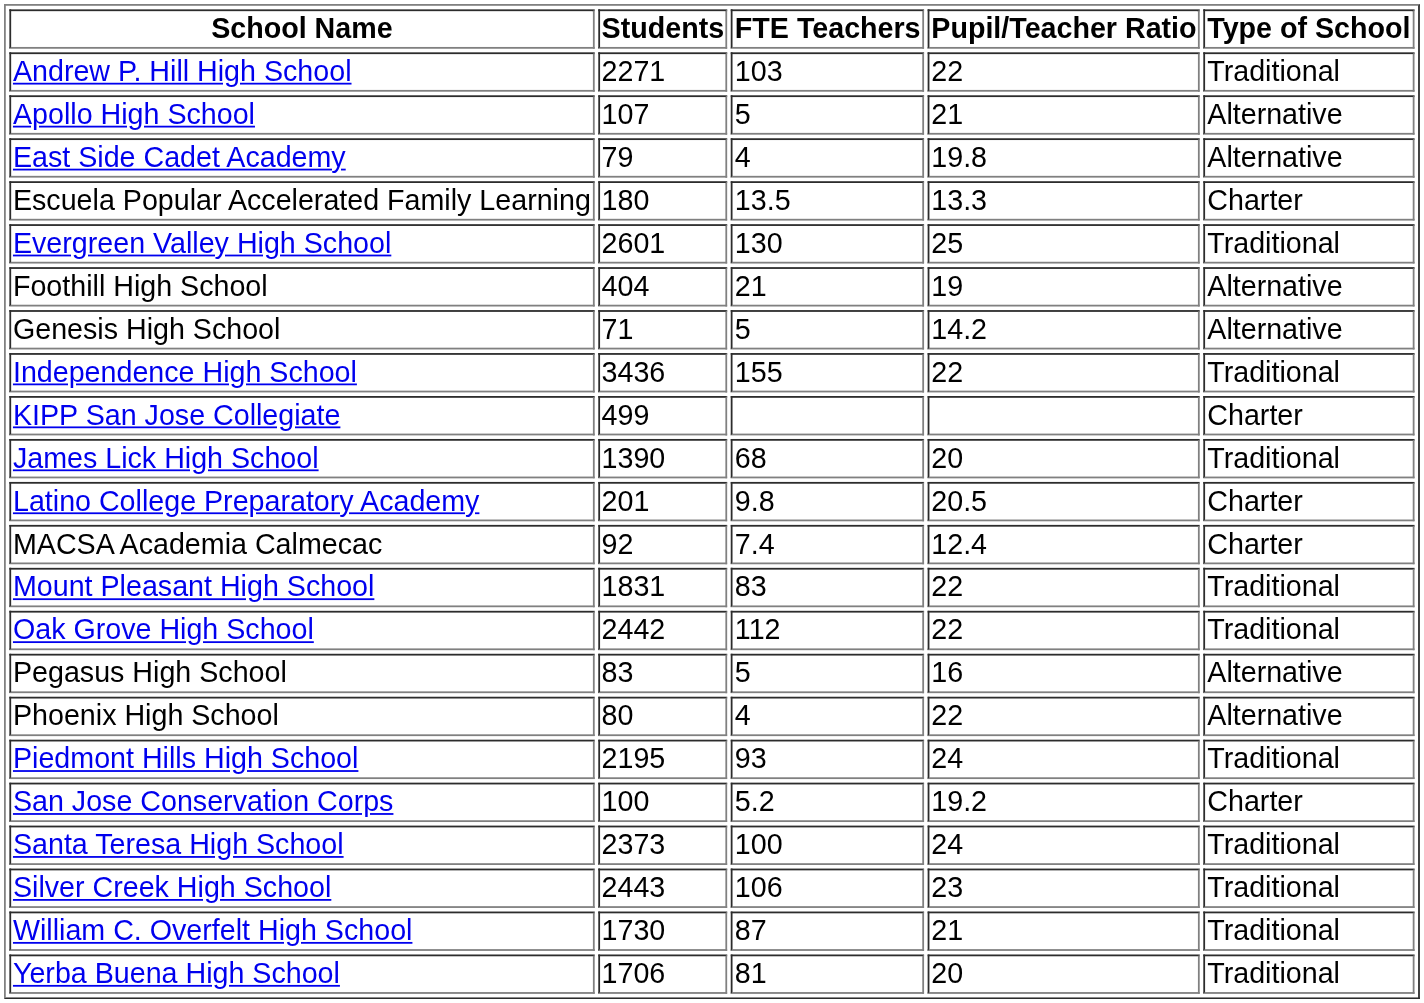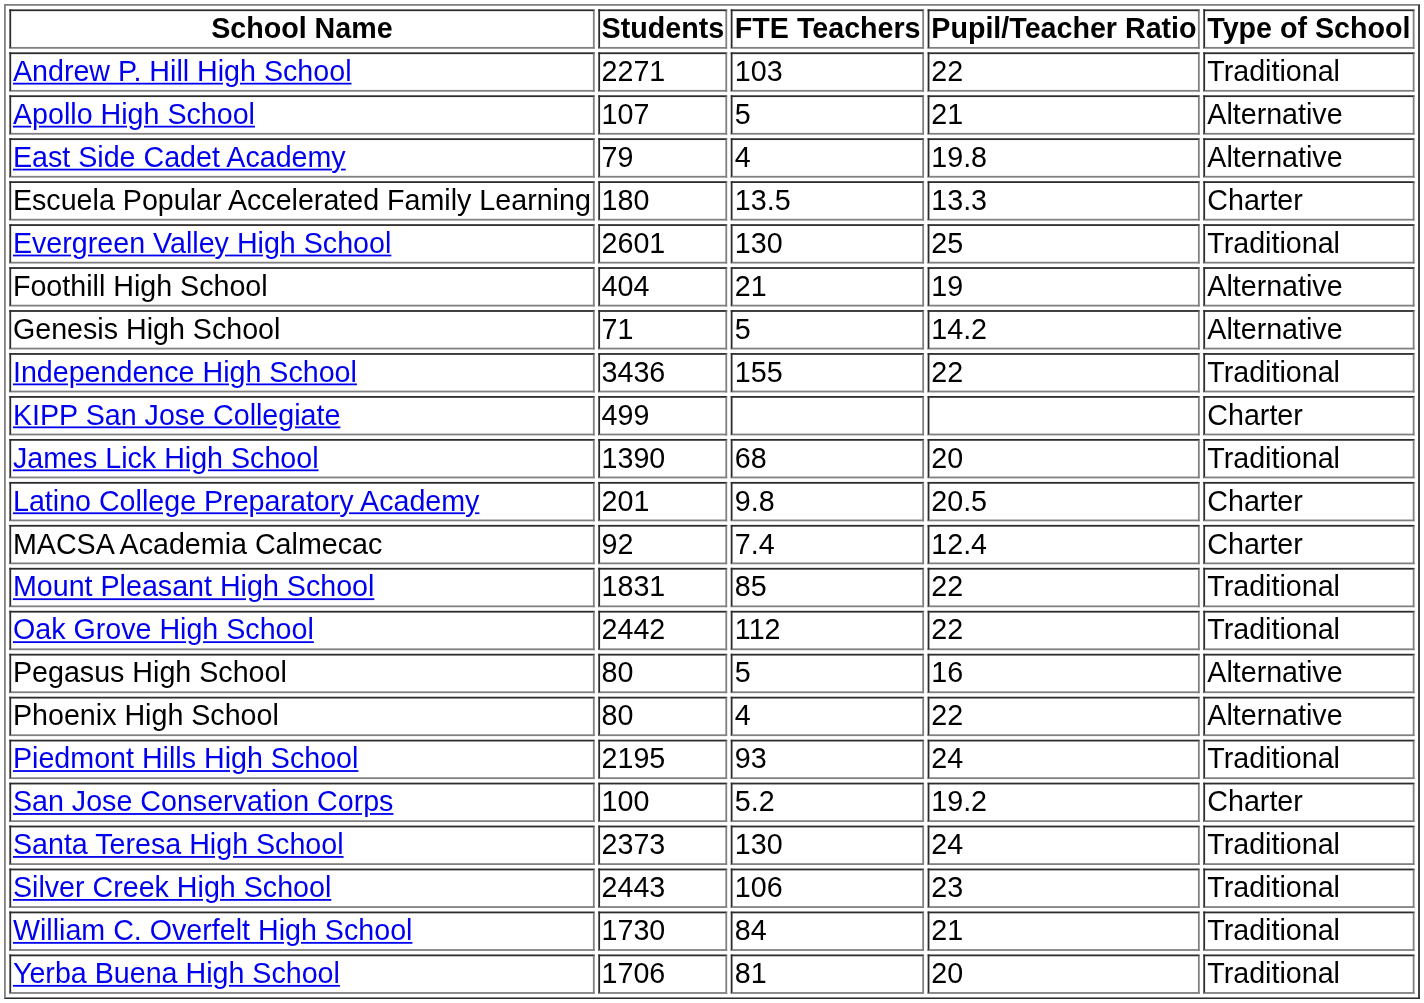 <table border="1">
 <tr>
 <th>School Name</th>
 <th>Students</th>
 <th>FTE Teachers</th>
 <th>Pupil/Teacher Ratio</th>
 <th>Type of School</th>
 </tr>
 <tr ---->
 <td><a href='#'>Andrew P. Hill High School</a></td>
 <td>2271</td>
 <td>103</td>
 <td>22<br></td>
 <td colspan="3">Traditional</td>
 </tr>
 <tr ---->
 <td><a href='#'>Apollo High School</a></td>
 <td>107</td>
 <td>5</td>
 <td>21<br></td>
 <td colspan="3">Alternative</td>
 </tr>
 <tr ---->
 <td><a href='#'>East Side Cadet Academy</a></td>
 <td>79</td>
 <td>4</td>
 <td>19.8<br></td>
 <td colspan="3">Alternative</td>
 </tr>
 <tr ---->
 <td>Escuela Popular Accelerated Family Learning</td>
 <td>180</td>
 <td>13.5</td>
 <td>13.3<br></td>
 <td colspan="3">Charter</td>
 </tr>
 <tr ---->
 <td><a href='#'>Evergreen Valley High School</a></td>
 <td>2601</td>
 <td>130</td>
 <td>25<br></td>
 <td colspan="3">Traditional</td>
 </tr>
 <tr ---->
 <td>Foothill High School</td>
 <td>404</td>
 <td>21</td>
 <td>19<br></td>
 <td colspan="3">Alternative</td>
 </tr>
 <tr ---->
 <td>Genesis High School</td>
 <td>71</td>
 <td>5</td>
 <td>14.2<br></td>
 <td colspan="3">Alternative</td>
 </tr>
 <tr ---->
 <td><a href='#'>Independence High School</a></td>
 <td>3436</td>
 <td>155</td>
 <td>22<br></td>
 <td colspan="3">Traditional</td>
 </tr>
 <tr ---->
 <td><a href='#'>KIPP San Jose Collegiate</a></td>
 <td>499</td>
 <td></td>
 <td><br></td>
 <td colspan="3">Charter</td>
 </tr>
 <tr ---->
 <td><a href='#'>James Lick High School</a></td>
 <td>1390</td>
 <td>68</td>
 <td>20<br></td>
 <td colspan="3">Traditional</td>
 </tr>
 <tr ---->
 <td><a href='#'>Latino College Preparatory Academy</a></td>
 <td>201</td>
 <td>9.8</td>
 <td>20.5<br></td>
 <td colspan="3">Charter</td>
 </tr>
 <tr ---->
 <td>MACSA Academia Calmecac</td>
 <td>92</td>
 <td>7.4</td>
 <td>12.4<br></td>
 <td colspan="3">Charter</td>
 </tr>
 <tr ---->
 <td><a href='#'>Mount Pleasant High School</a></td>
 <td>1831</td>
-<td>83</td>
+<td>85</td>
 <td>22<br></td>
 <td colspan="3">Traditional</td>
 </tr>
 <tr ---->
 <td><a href='#'>Oak Grove High School</a></td>
 <td>2442</td>
 <td>112</td>
 <td>22<br></td>
 <td colspan="3">Traditional</td>
 </tr>
 <tr ---->
 <td>Pegasus High School</td>
-<td>83</td>
+<td>80</td>
 <td>5</td>
 <td>16<br></td>
 <td colspan="3">Alternative</td>
 </tr>
 <tr ---->
 <td>Phoenix High School</td>
 <td>80</td>
 <td>4</td>
 <td>22<br></td>
 <td colspan="3">Alternative</td>
 </tr>
 <tr ---->
 <td><a href='#'>Piedmont Hills High School</a></td>
 <td>2195</td>
 <td>93</td>
 <td>24<br></td>
 <td colspan="3">Traditional</td>
 </tr>
 <tr ---->
 <td><a href='#'>San Jose Conservation Corps</a></td>
 <td>100</td>
 <td>5.2</td>
 <td>19.2<br></td>
 <td colspan="3">Charter</td>
 </tr>
 <tr ---->
 <td><a href='#'>Santa Teresa High School</a></td>
 <td>2373</td>
-<td>100</td>
+<td>130</td>
 <td>24<br></td>
 <td colspan="3">Traditional</td>
 </tr>
 <tr ---->
 <td><a href='#'>Silver Creek High School</a></td>
 <td>2443</td>
 <td>106</td>
 <td>23<br></td>
 <td colspan="3">Traditional</td>
 </tr>
 <tr ---->
 <td><a href='#'>William C. Overfelt High School</a></td>
 <td>1730</td>
-<td>87</td>
+<td>84</td>
 <td>21<br></td>
 <td colspan="3">Traditional</td>
 </tr>
 <tr ---->
 <td><a href='#'>Yerba Buena High School</a></td>
 <td>1706</td>
 <td>81</td>
 <td>20<br></td>
 <td colspan="3">Traditional</td>
 </tr>
 </table>
